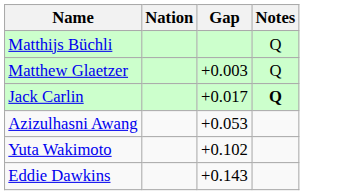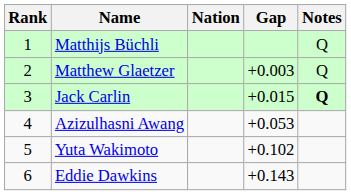 <table class="wikitable sortable" style="text-align:center">
 <tr>
+<th>Rank</th>
 <th>Name</th>
 <th>Nation</th>
 <th>Gap</th>
 <th>Notes</th>
 </tr>
 <tr bgcolor=ccffcc>
+<td>1</td>
 <td align=left><a href='#'>Matthijs Büchli</a></td>
 <td align=left></td>
 <td></td>
 <td>Q</td>
 </tr>
 <tr bgcolor=ccffcc>
+<td>2</td>
 <td align=left><a href='#'>Matthew Glaetzer</a></td>
 <td align=left></td>
 <td>+0.003</td>
 <td>Q</td>
 </tr>
 <tr bgcolor=ccffcc>
+<td>3</td>
 <td align=left><a href='#'>Jack Carlin</a></td>
 <td align=left></td>
-<td>+0.017</td>
+<td>+0.015</td>
 <td><strong>Q</strong></td>
 </tr>
 <tr>
+<td>4</td>
 <td align=left><a href='#'>Azizulhasni Awang</a></td>
 <td align=left></td>
 <td>+0.053</td>
 <td></td>
 </tr>
 <tr>
+<td>5</td>
 <td align=left><a href='#'>Yuta Wakimoto</a></td>
 <td align=left></td>
 <td>+0.102</td>
 <td></td>
 </tr>
 <tr>
+<td>6</td>
 <td align=left><a href='#'>Eddie Dawkins</a></td>
 <td align=left></td>
 <td>+0.143</td>
 <td></td>
 </tr>
 </table>
